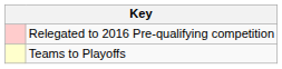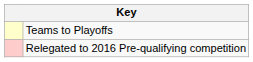 <table class="wikitable" style="text-align: center;">
 <tr>
 <th colspan=2>Key</th>
 </tr>
 <tr>
+<td style="background:#ffc; width:20px;"></td>
+<td align=left>Teams to Playoffs</td>
+</tr>
+<tr>
 <td style="background:#fcc; width:20px;"></td>
 <td align=left>Relegated to 2016 Pre-qualifying competition</td>
 </tr>
-<tr>
-<td style="background:#ffc; width:20px;"></td>
-<td align=left>Teams to Playoffs</td>
-</tr>
 </table>
